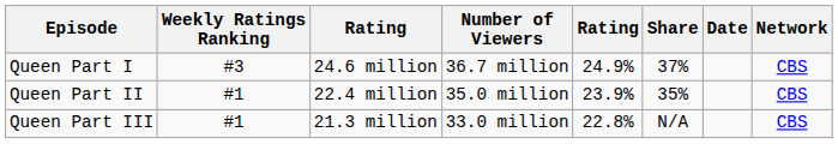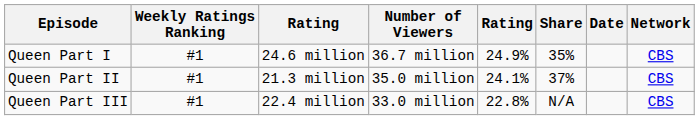 <table class="sortable wikitable">
 <tr>
 <th>Episode</th>
 <th>Weekly Ratings<br>Ranking</th>
 <th>Rating</th>
 <th>Number of<br>Viewers</th>
 <th>Rating</th>
 <th>Share</th>
 <th>Date</th>
 <th>Network</th>
 </tr>
 <tr>
 <td>Queen Part I</td>
-<td style="text-align:center;">#3</td>
+<td style="text-align:center;">#1</td>
 <td style="text-align:center;">24.6 million</td>
 <td style="text-align:center;">36.7 million</td>
 <td style="text-align:center;">24.9%</td>
-<td style="text-align:center;">37%</td>
+<td style="text-align:center;">35%</td>
 <td></td>
 <td style="text-align:center;"><a href='#'>CBS</a></td>
 </tr>
 <tr>
 <td>Queen Part II</td>
 <td style="text-align:center;">#1</td>
-<td style="text-align:center;">22.4 million</td>
+<td style="text-align:center;">21.3 million</td>
 <td style="text-align:center;">35.0 million</td>
-<td style="text-align:center;">23.9%</td>
-<td style="text-align:center;">35%</td>
+<td style="text-align:center;">24.1%</td>
+<td style="text-align:center;">37%</td>
 <td></td>
 <td style="text-align:center;"><a href='#'>CBS</a></td>
 </tr>
 <tr>
 <td>Queen Part III</td>
 <td style="text-align:center;">#1</td>
-<td style="text-align:center;">21.3 million</td>
+<td style="text-align:center;">22.4 million</td>
 <td style="text-align:center;">33.0 million</td>
 <td style="text-align:center;">22.8%</td>
 <td style="text-align:center;">N/A</td>
 <td></td>
 <td style="text-align:center;"><a href='#'>CBS</a></td>
 </tr>
 </table>
